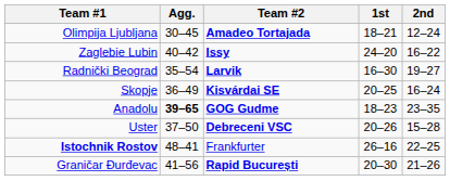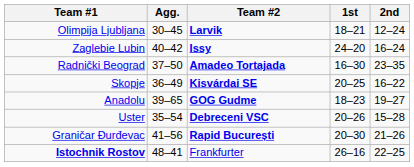 <table class=wikitable style="text-align:center">
 <tr>
 <th width=200>Team #1</th>
 <th width=50>Agg.</th>
 <th width=200>Team #2</th>
 <th width=50>1st</th>
 <th width=50>2nd</th>
 </tr>
 <tr>
 <td align=right><a href='#'>Olimpija Ljubljana</a> </td>
 <td>30–45</td>
-<td align=left> <strong><a href='#'>Amadeo Tortajada</a></strong></td>
+<td align=left> <strong><a href='#'>Larvik</a></strong></td>
 <td align=center>18–21</td>
 <td align=center>12–24</td>
 </tr>
 <tr>
 <td align=right><a href='#'>Zaglebie Lubin</a> </td>
 <td>40–42</td>
 <td align=left> <strong><a href='#'>Issy</a></strong></td>
 <td align=center>24–20</td>
-<td align=center>16–22</td>
+<td align=center>16–24</td>
 </tr>
 <tr>
 <td align=right><a href='#'>Radnički Beograd</a> </td>
-<td>35–54</td>
-<td align=left> <strong><a href='#'>Larvik</a></strong></td>
+<td>37–50</td>
+<td align=left> <strong><a href='#'>Amadeo Tortajada</a></strong></td>
 <td align=center>16–30</td>
-<td align=center>19–27</td>
+<td align=center>23–35</td>
 </tr>
 <tr>
 <td align=right><a href='#'>Skopje</a> </td>
 <td>36–49</td>
 <td align=left> <strong><a href='#'>Kisvárdai SE</a></strong></td>
 <td align=center>20–25</td>
-<td align=center>16–24</td>
+<td align=center>16–22</td>
 </tr>
 <tr>
 <td align=right><a href='#'>Anadolu</a> </td>
-<td><strong>39–65</strong></td>
+<td>39–65</td>
 <td align=left> <strong><a href='#'>GOG Gudme</a></strong></td>
 <td align=center>18–23</td>
-<td align=center>23–35</td>
+<td align=center>19–27</td>
 </tr>
 <tr>
 <td align=right><a href='#'>Uster</a> </td>
-<td>37–50</td>
+<td>35–54</td>
 <td align=left> <strong><a href='#'>Debreceni VSC</a></strong></td>
 <td align=center>20–26</td>
 <td align=center>15–28</td>
+</tr>
+<tr>
+<td align=right><a href='#'>Graničar Đurđevac</a> </td>
+<td>41–56</td>
+<td align=left> <strong><a href='#'>Rapid București</a></strong></td>
+<td align=center>20–30</td>
+<td align=center>21–26</td>
 </tr>
 <tr>
 <td align=right><strong><a href='#'>Istochnik Rostov</a></strong> </td>
 <td>48–41</td>
 <td align=left> <a href='#'>Frankfurter</a></td>
 <td align=center>26–16</td>
 <td align=center>22–25</td>
 </tr>
-<tr>
-<td align=right><a href='#'>Graničar Đurđevac</a> </td>
-<td>41–56</td>
-<td align=left> <strong><a href='#'>Rapid București</a></strong></td>
-<td align=center>20–30</td>
-<td align=center>21–26</td>
-</tr>
 </table>
